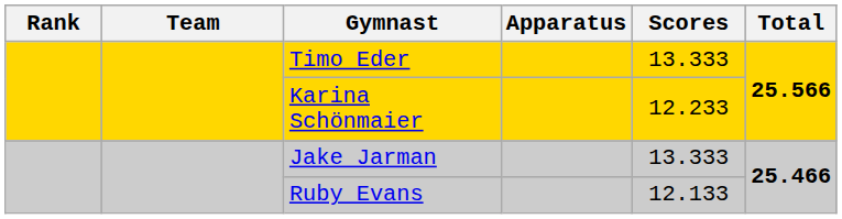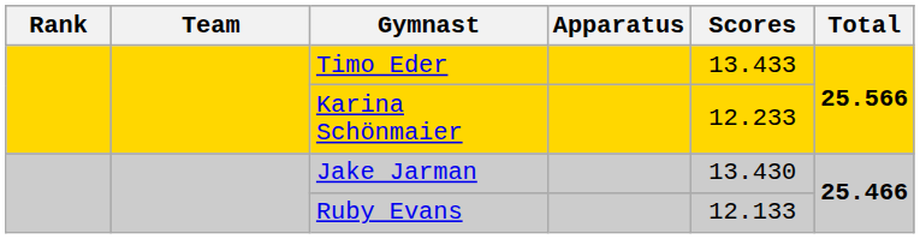 <table style="text-align:center;" class="wikitable sortable">
 <tr>
 <th scope="col" style="width:50px;">Rank</th>
 <th scope="col" style="width:100px;">Team</th>
 <th scope="col" style="width:120px;">Gymnast</th>
 <th scope="col" style="width:20px;">Apparatus</th>
 <th scope="col" style="width:60px;">Scores</th>
 <th>Total</th>
 </tr>
 <tr style="background:#FFD700;">
 <td rowspan="2"><strong></strong></td>
 <td rowspan="2" align="left"></td>
 <td align="left"><a href='#'>Timo Eder</a></td>
 <td></td>
-<td>13.333</td>
+<td>13.433</td>
 <td rowspan="2"><strong>25.566</strong></td>
 </tr>
 <tr style="background:#FFD700;">
 <td align="left"><a href='#'>Karina Schönmaier</a></td>
 <td></td>
 <td>12.233</td>
 </tr>
 <tr style="background:#CCCCCC;">
 <td rowspan="2"><strong></strong></td>
 <td rowspan="2" align="left"></td>
 <td align="left"><a href='#'>Jake Jarman</a></td>
 <td></td>
-<td>13.333</td>
+<td>13.430</td>
 <td rowspan="2"><strong>25.466</strong></td>
 </tr>
 <tr style="background:#CCCCCC;">
 <td align="left"><a href='#'>Ruby Evans</a></td>
 <td></td>
 <td>12.133</td>
 </tr>
 </table>
